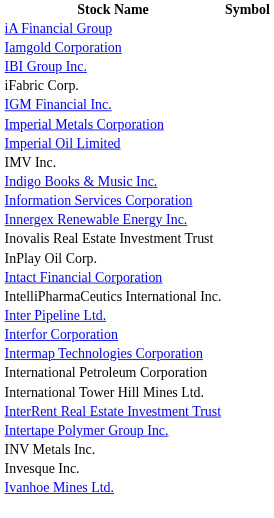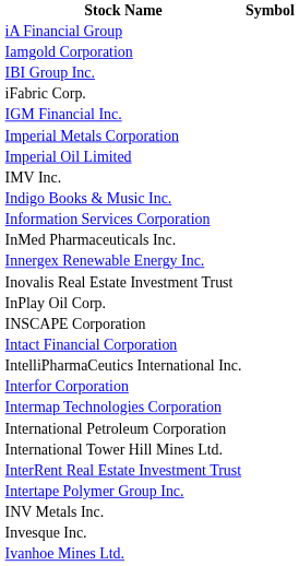 <table style="background:transparent;">
 <tr>
 <th>Stock Name</th>
 <th>Symbol</th>
 </tr>
 <tr --->
 <td><a href='#'>iA Financial Group</a></td>
 <td></td>
 </tr>
 <tr --->
 <td><a href='#'>Iamgold Corporation</a></td>
 <td></td>
 </tr>
 <tr --->
 <td><a href='#'>IBI Group Inc.</a></td>
 <td></td>
 </tr>
 <tr>
 <td>iFabric Corp.</td>
 <td></td>
 </tr>
 <tr --->
 <td><a href='#'>IGM Financial Inc.</a></td>
 <td></td>
 </tr>
 <tr --->
 <td><a href='#'>Imperial Metals Corporation</a></td>
 <td></td>
 </tr>
 <tr --->
 <td><a href='#'>Imperial Oil Limited</a></td>
 <td></td>
 </tr>
 <tr --->
 <td>IMV Inc.</td>
 <td></td>
 </tr>
 <tr --->
 <td><a href='#'>Indigo Books & Music Inc.</a></td>
 <td></td>
 </tr>
 <tr --->
 <td><a href='#'>Information Services Corporation</a></td>
 <td></td>
 </tr>
+<tr>
+<td>InMed Pharmaceuticals Inc.</td>
+<td></td>
+</tr>
 <tr --->
 <td><a href='#'>Innergex Renewable Energy Inc.</a></td>
 <td></td>
 </tr>
 <tr>
 <td>Inovalis Real Estate Investment Trust</td>
 <td></td>
 </tr>
 <tr>
 <td>InPlay Oil Corp.</td>
 <td></td>
 </tr>
 <tr --->
+<td>INSCAPE Corporation</td>
+<td></td>
+</tr>
+<tr --->
 <td><a href='#'>Intact Financial Corporation</a></td>
 <td></td>
 </tr>
 <tr --->
 <td>IntelliPharmaCeutics International Inc.</td>
-<td></td>
-</tr>
-<tr --->
-<td><a href='#'>Inter Pipeline Ltd.</a></td>
 <td></td>
 </tr>
 <tr --->
 <td><a href='#'>Interfor Corporation</a></td>
 <td></td>
 </tr>
 <tr --->
 <td><a href='#'>Intermap Technologies Corporation</a></td>
 <td></td>
 </tr>
 <tr>
 <td>International Petroleum Corporation</td>
 <td></td>
 </tr>
 <tr --->
 <td>International Tower Hill Mines Ltd.</td>
 <td></td>
 </tr>
 <tr --->
 <td><a href='#'>InterRent Real Estate Investment Trust</a></td>
 <td></td>
 </tr>
 <tr --->
 <td><a href='#'>Intertape Polymer Group Inc.</a></td>
 <td></td>
 </tr>
 <tr --->
 <td>INV Metals Inc.</td>
 <td></td>
 </tr>
 <tr>
 <td>Invesque Inc.</td>
 <td></td>
 </tr>
 <tr>
 <td><a href='#'>Ivanhoe Mines Ltd.</a></td>
 <td></td>
 </tr>
 <tr --->
 </tr>
 </table>
